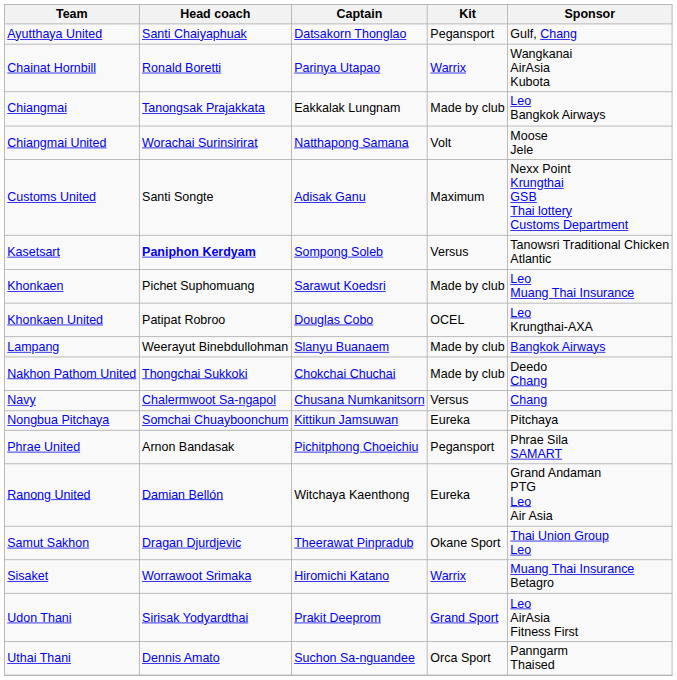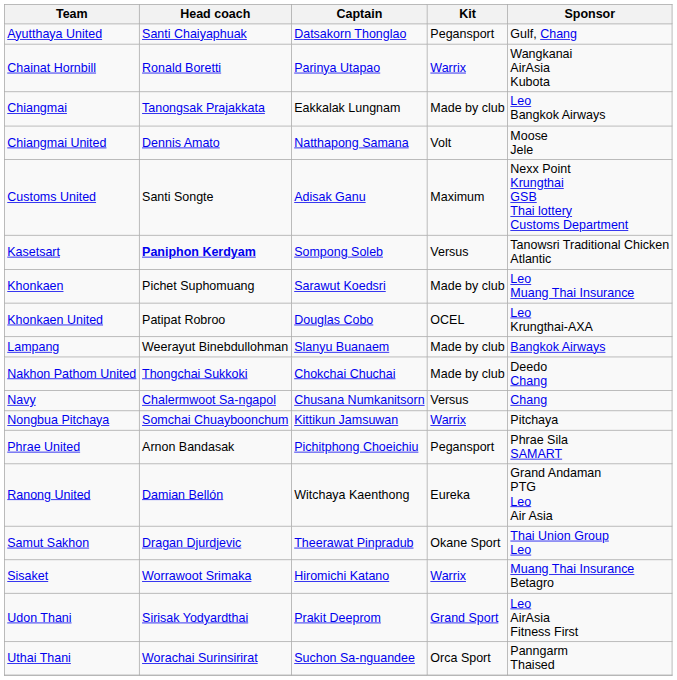 <table class="wikitable sortable" style="text-align: left;">
 <tr>
 <th>Team</th>
 <th>Head coach</th>
 <th>Captain</th>
 <th>Kit</th>
 <th>Sponsor</th>
 </tr>
 <tr>
 <td><a href='#'>Ayutthaya United</a></td>
 <td> <a href='#'>Santi Chaiyaphuak</a></td>
 <td> <a href='#'>Datsakorn Thonglao</a></td>
 <td>Pegansport</td>
 <td>Gulf, <a href='#'>Chang</a></td>
 </tr>
 <tr>
 <td><a href='#'>Chainat Hornbill</a></td>
 <td> <a href='#'>Ronald Boretti</a></td>
 <td> <a href='#'>Parinya Utapao</a></td>
 <td><a href='#'>Warrix</a></td>
 <td>Wangkanai<br>AirAsia<br>Kubota</td>
 </tr>
 <tr>
 <td><a href='#'>Chiangmai</a></td>
 <td> <a href='#'>Tanongsak Prajakkata</a></td>
 <td> Eakkalak Lungnam</td>
 <td>Made by club</td>
 <td><a href='#'>Leo</a><br>Bangkok Airways</td>
 </tr>
 <tr>
 <td><a href='#'>Chiangmai United</a></td>
-<td> <a href='#'>Worachai Surinsirirat</a></td>
+<td> <a href='#'>Dennis Amato</a></td>
 <td> <a href='#'>Natthapong Samana</a></td>
 <td>Volt</td>
 <td>Moose<br>Jele</td>
 </tr>
 <tr>
 <td><a href='#'>Customs United</a></td>
 <td> Santi Songte</td>
 <td> <a href='#'>Adisak Ganu</a></td>
 <td>Maximum</td>
 <td>Nexx Point<br><a href='#'>Krungthai</a><br><a href='#'>GSB</a><br><a href='#'>Thai lottery</a><br><a href='#'> Customs Department</a></td>
 </tr>
 <tr>
 <td><a href='#'>Kasetsart</a></td>
 <td><strong> <a href='#'>Paniphon Kerdyam</a></strong></td>
 <td> <a href='#'>Sompong Soleb</a></td>
 <td>Versus</td>
 <td>Tanowsri Traditional Chicken<br>Atlantic</td>
 </tr>
 <tr>
 <td><a href='#'>Khonkaen</a></td>
 <td> Pichet Suphomuang</td>
 <td> <a href='#'>Sarawut Koedsri</a></td>
 <td>Made by club</td>
 <td><a href='#'>Leo</a> <br>  <a href='#'>Muang Thai Insurance</a></td>
 </tr>
 <tr>
 <td><a href='#'>Khonkaen United</a></td>
 <td> Patipat Robroo</td>
 <td> <a href='#'>Douglas Cobo</a></td>
 <td>OCEL</td>
 <td><a href='#'>Leo</a> <br>Krungthai-AXA</td>
 </tr>
 <tr>
 <td><a href='#'>Lampang</a></td>
 <td> Weerayut Binebdullohman</td>
 <td> <a href='#'>Slanyu Buanaem</a></td>
 <td>Made by club</td>
 <td><a href='#'>Bangkok Airways</a></td>
 </tr>
 <tr>
 <td><a href='#'>Nakhon Pathom United</a></td>
 <td> <a href='#'>Thongchai Sukkoki</a></td>
 <td> <a href='#'>Chokchai Chuchai</a></td>
 <td>Made by club</td>
 <td>Deedo<br> <a href='#'>Chang</a></td>
 </tr>
 <tr>
 <td><a href='#'>Navy</a></td>
 <td> <a href='#'>Chalermwoot Sa-ngapol</a></td>
 <td> <a href='#'>Chusana Numkanitsorn</a></td>
 <td>Versus</td>
 <td><a href='#'>Chang</a></td>
 </tr>
 <tr>
 <td><a href='#'>Nongbua Pitchaya</a></td>
 <td> <a href='#'>Somchai Chuayboonchum</a></td>
 <td> <a href='#'>Kittikun Jamsuwan</a></td>
-<td>Eureka</td>
+<td><a href='#'>Warrix</a></td>
 <td>Pitchaya</td>
 </tr>
 <tr>
 <td><a href='#'>Phrae United</a></td>
 <td> Arnon Bandasak</td>
 <td> <a href='#'>Pichitphong Choeichiu</a></td>
 <td>Pegansport</td>
 <td>Phrae Sila<br><a href='#'>SAMART</a></td>
 </tr>
 <tr>
 <td><a href='#'>Ranong United</a></td>
 <td> <a href='#'>Damian Bellón</a></td>
 <td> Witchaya Kaenthong</td>
 <td>Eureka</td>
 <td>Grand Andaman<br>PTG<br><a href='#'>Leo</a> <br>Air Asia</td>
 </tr>
 <tr>
 <td><a href='#'>Samut Sakhon</a></td>
 <td> <a href='#'>Dragan Djurdjevic</a></td>
 <td> <a href='#'>Theerawat Pinpradub</a></td>
 <td>Okane Sport</td>
 <td><a href='#'>Thai Union Group</a> <br><a href='#'>Leo</a></td>
 </tr>
 <tr>
 <td><a href='#'>Sisaket</a></td>
 <td> <a href='#'>Worrawoot Srimaka</a></td>
 <td> <a href='#'>Hiromichi Katano</a></td>
 <td><a href='#'>Warrix</a></td>
 <td><a href='#'>Muang Thai Insurance</a><br>Betagro</td>
 </tr>
 <tr>
 <td><a href='#'>Udon Thani</a></td>
 <td> <a href='#'>Sirisak Yodyardthai</a></td>
 <td> <a href='#'>Prakit Deeprom</a></td>
 <td><a href='#'>Grand Sport</a></td>
 <td><a href='#'>Leo</a><br>AirAsia<br>Fitness First</td>
 </tr>
 <tr>
 <td><a href='#'>Uthai Thani</a></td>
-<td> <a href='#'>Dennis Amato</a></td>
+<td> <a href='#'>Worachai Surinsirirat</a></td>
 <td> <a href='#'>Suchon Sa-nguandee</a></td>
 <td>Orca Sport</td>
 <td>Panngarm<br>Thaised</td>
 </tr>
 <tr>
 </tr>
 </table>
